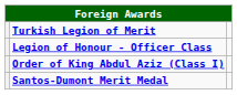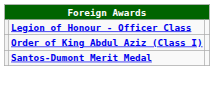 <table class="wikitable">
 <tr>
 <th colspan="3" style="background:#006400; color:#FFFFFF; text-align:center"><strong>Foreign Awards</strong></th>
-</tr>
-<tr>
-<th><strong></strong></th>
-<td><a href='#'><strong>Turkish Legion of Merit</strong></a></td>
-<td></td>
 </tr>
 <tr>
 <th></th>
 <td><a href='#'><strong>Legion of Honour - </strong></a><strong><a href='#'>Officer Class</a></strong></td>
 <td></td>
 </tr>
 <tr>
 <th></th>
 <td><strong><a href='#'>Order of King Abdul Aziz (Class I)</a></strong></td>
 <td></td>
 </tr>
 <tr>
 <th><strong></strong></th>
 <td><strong><a href='#'>Santos-Dumont Merit Medal</a></strong></td>
 <td></td>
 </tr>
 </table>
